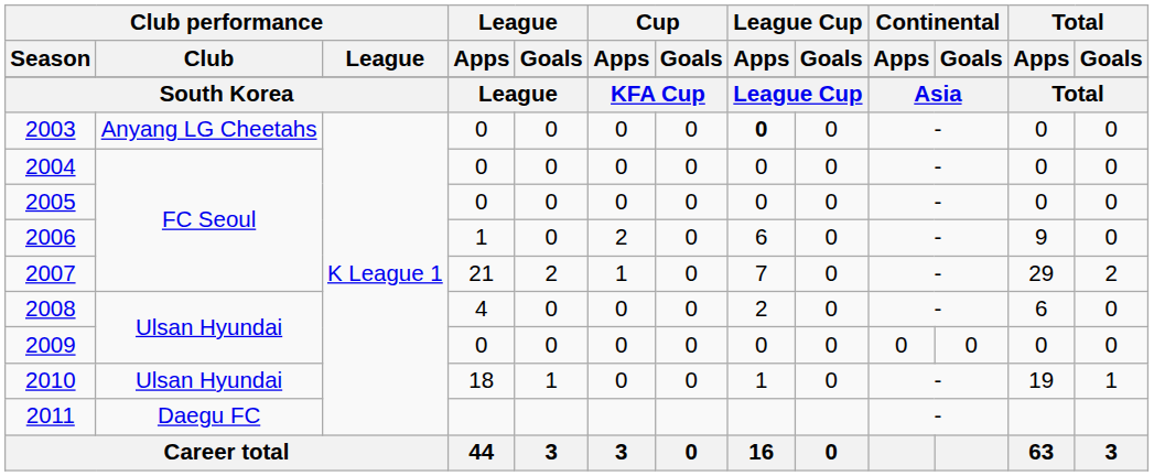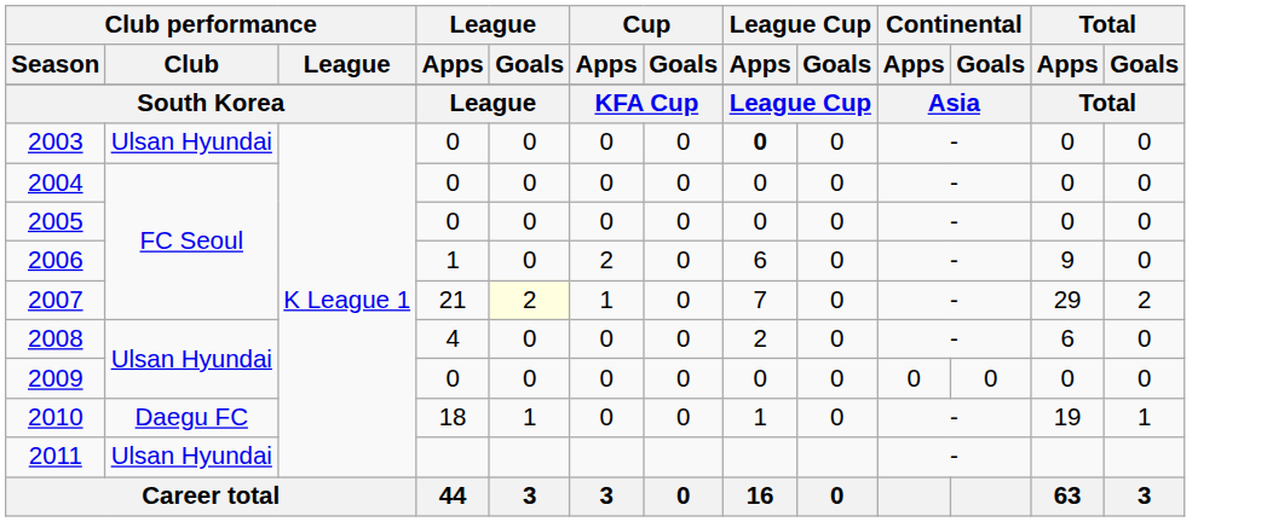 <table class="wikitable" style="text-align:center">
 <tr>
 <th colspan=3>Club performance</th>
 <th colspan=2>League</th>
 <th colspan=2>Cup</th>
 <th colspan=2>League Cup</th>
 <th colspan=2>Continental</th>
 <th colspan=2>Total</th>
 </tr>
 <tr>
 <th>Season</th>
 <th>Club</th>
 <th>League</th>
 <th>Apps</th>
 <th>Goals</th>
 <th>Apps</th>
 <th>Goals</th>
 <th>Apps</th>
 <th>Goals</th>
 <th>Apps</th>
 <th>Goals</th>
 <th>Apps</th>
 <th>Goals</th>
 </tr>
 <tr>
 </tr>
 <tr>
 <th colspan=3>South Korea</th>
 <th colspan=2>League</th>
 <th colspan=2><a href='#'>KFA Cup</a></th>
 <th colspan=2><a href='#'>League Cup</a></th>
 <th colspan=2><a href='#'>Asia</a></th>
 <th colspan=2>Total</th>
 </tr>
 <tr>
 <td><a href='#'>2003</a></td>
-<td><a href='#'>Anyang LG Cheetahs</a></td>
+<td rowspan=1><a href='#'>Ulsan Hyundai</a></td>
 <td rowspan=9><a href='#'>K League 1</a></td>
 <td>0</td>
 <td>0</td>
 <td>0</td>
 <td>0</td>
 <td><strong>0</strong></td>
 <td>0</td>
 <td colspan=2>-</td>
 <td>0</td>
 <td>0</td>
 </tr>
 <tr>
 <td><a href='#'>2004</a></td>
 <td rowspan=4><a href='#'>FC Seoul</a></td>
 <td>0</td>
 <td>0</td>
 <td>0</td>
 <td>0</td>
 <td>0</td>
 <td>0</td>
 <td colspan=2>-</td>
 <td>0</td>
 <td>0</td>
 </tr>
 <tr>
 <td><a href='#'>2005</a></td>
 <td>0</td>
 <td>0</td>
 <td>0</td>
 <td>0</td>
 <td>0</td>
 <td>0</td>
 <td colspan=2>-</td>
 <td>0</td>
 <td>0</td>
 </tr>
 <tr>
 <td><a href='#'>2006</a></td>
 <td>1</td>
 <td>0</td>
 <td>2</td>
 <td>0</td>
 <td>6</td>
 <td>0</td>
 <td colspan=2>-</td>
 <td>9</td>
 <td>0</td>
 </tr>
 <tr>
 <td><a href='#'>2007</a></td>
 <td>21</td>
-<td>2</td>
+<td style="background: lightyellow;">2</td>
 <td>1</td>
 <td>0</td>
 <td>7</td>
 <td>0</td>
 <td colspan=2>-</td>
 <td>29</td>
 <td>2</td>
 </tr>
 <tr>
 <td><a href='#'>2008</a></td>
 <td rowspan=2><a href='#'>Ulsan Hyundai</a></td>
 <td>4</td>
 <td>0</td>
 <td>0</td>
 <td>0</td>
 <td>2</td>
 <td>0</td>
 <td colspan=2>-</td>
 <td>6</td>
 <td>0</td>
 </tr>
 <tr>
 <td><a href='#'>2009</a></td>
 <td>0</td>
 <td>0</td>
 <td>0</td>
 <td>0</td>
 <td>0</td>
 <td>0</td>
 <td>0</td>
 <td>0</td>
 <td>0</td>
 <td>0</td>
 </tr>
 <tr>
 <td><a href='#'>2010</a></td>
-<td rowspan=1><a href='#'>Ulsan Hyundai</a></td>
+<td rowspan=1><a href='#'>Daegu FC</a></td>
 <td>18</td>
 <td>1</td>
 <td>0</td>
 <td>0</td>
 <td>1</td>
 <td>0</td>
 <td colspan=2>-</td>
 <td>19</td>
 <td>1</td>
 </tr>
 <tr>
 <td><a href='#'>2011</a></td>
-<td rowspan=1><a href='#'>Daegu FC</a></td>
+<td rowspan=1><a href='#'>Ulsan Hyundai</a></td>
 <td></td>
 <td></td>
 <td></td>
 <td></td>
 <td></td>
 <td></td>
 <td colspan=2>-</td>
 <td></td>
 <td></td>
 </tr>
 <tr>
 <th colspan=3>Career total</th>
 <th>44</th>
 <th>3</th>
 <th>3</th>
 <th>0</th>
 <th>16</th>
 <th>0</th>
 <th></th>
 <th></th>
 <th>63</th>
 <th>3</th>
 </tr>
 </table>
